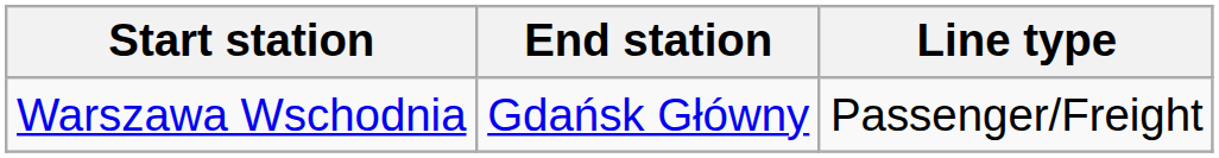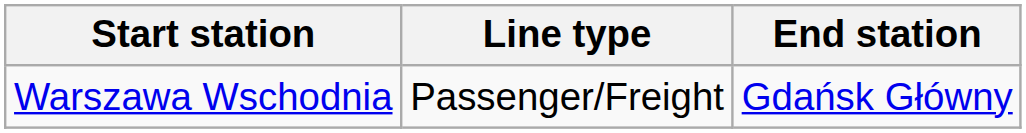 <table class="wikitable">
 <tr>
 <th>Start station</th>
+<th>Line type</th>
 <th>End station</th>
-<th>Line type</th>
 </tr>
 <tr>
 <td><a href='#'>Warszawa Wschodnia</a></td>
+<td>Passenger/Freight</td>
 <td><a href='#'>Gdańsk Główny</a></td>
-<td>Passenger/Freight</td>
 </tr>
 </table>
